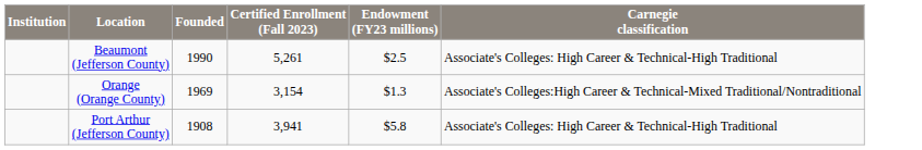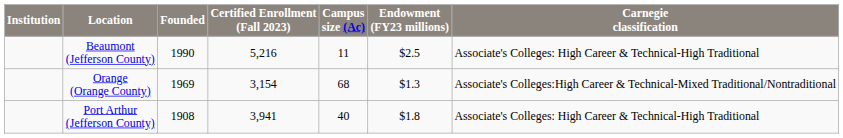 <table class="wikitable sortable plainrowheaders" style="border:2px solid #;">
 <tr>
 <th scope="col" style="background-color: #8b847c; color: white;">Institution</th>
 <th scope="col" style="background-color: #8b847c; color: white;">Location</th>
 <th scope="col" style="background-color: #8b847c; color: white;">Founded</th>
 <th scope="col" style="background-color: #8b847c; color: white;">Certified Enrollment<br>(Fall 2023)</th>
+<th scope="col" style="background-color: #8b847c; color: white;">Campus<br>size <a href='#'>(Ac)</a></th>
 <th scope="col" style="background-color: #8b847c; color: white;">Endowment<br> (FY23 millions) <br></th>
 <th scope="col" style="background-color: #8b847c; color: white;">Carnegie<br>classification</th>
 </tr>
 <tr>
 <td></td>
 <td align="center"><a href='#'>Beaumont</a> <br><a href='#'>(Jefferson County)</a></td>
 <td align="center">1990</td>
-<td align="center">5,261</td>
+<td align="center">5,216</td>
+<td align="center">11</td>
 <td align="center">$2.5</td>
 <td>Associate's Colleges: High Career & Technical-High Traditional</td>
 </tr>
 <tr>
 <td></td>
 <td align="center"><a href='#'>Orange</a> <br><a href='#'>(Orange County)</a></td>
 <td align="center">1969</td>
 <td align="center">3,154</td>
+<td align="center">68</td>
 <td align="center">$1.3</td>
 <td>Associate's Colleges:High Career & Technical-Mixed Traditional/Nontraditional</td>
 </tr>
 <tr>
 <td></td>
 <td align="center"><a href='#'>Port Arthur</a> <br><a href='#'>(Jefferson County)</a></td>
 <td align="center">1908</td>
 <td align="center">3,941</td>
-<td align="center">$5.8</td>
+<td align="center">40</td>
+<td align="center">$1.8</td>
 <td>Associate's Colleges: High Career & Technical-High Traditional</td>
 </tr>
 </table>
